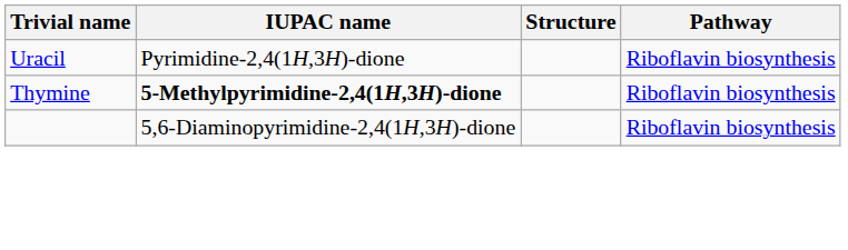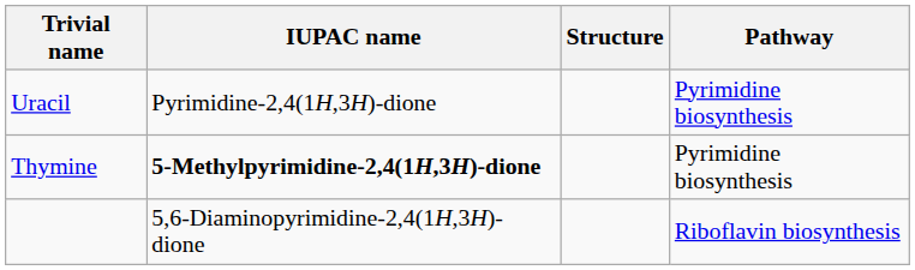 <table class="wikitable">
 <tr>
 <th>Trivial name</th>
 <th>IUPAC name</th>
 <th>Structure</th>
 <th>Pathway</th>
 </tr>
 <tr>
 <td><a href='#'>Uracil</a></td>
 <td>Pyrimidine-2,4(1<em>H</em>,3<em>H</em>)-dione</td>
 <td></td>
-<td><a href='#'>Riboflavin biosynthesis</a></td>
+<td><a href='#'>Pyrimidine biosynthesis</a></td>
 </tr>
 <tr>
 <td><a href='#'>Thymine</a></td>
 <td><strong>5-Methylpyrimidine-2,4(1<em>H</em>,3<em>H</em>)-dione</strong></td>
 <td></td>
-<td><a href='#'>Riboflavin biosynthesis</a></td>
+<td>Pyrimidine biosynthesis</td>
 </tr>
 <tr>
 <td></td>
 <td>5,6-Diaminopyrimidine-2,4(1<em>H</em>,3<em>H</em>)-dione</td>
 <td></td>
 <td><a href='#'>Riboflavin biosynthesis</a></td>
 </tr>
 </table>
